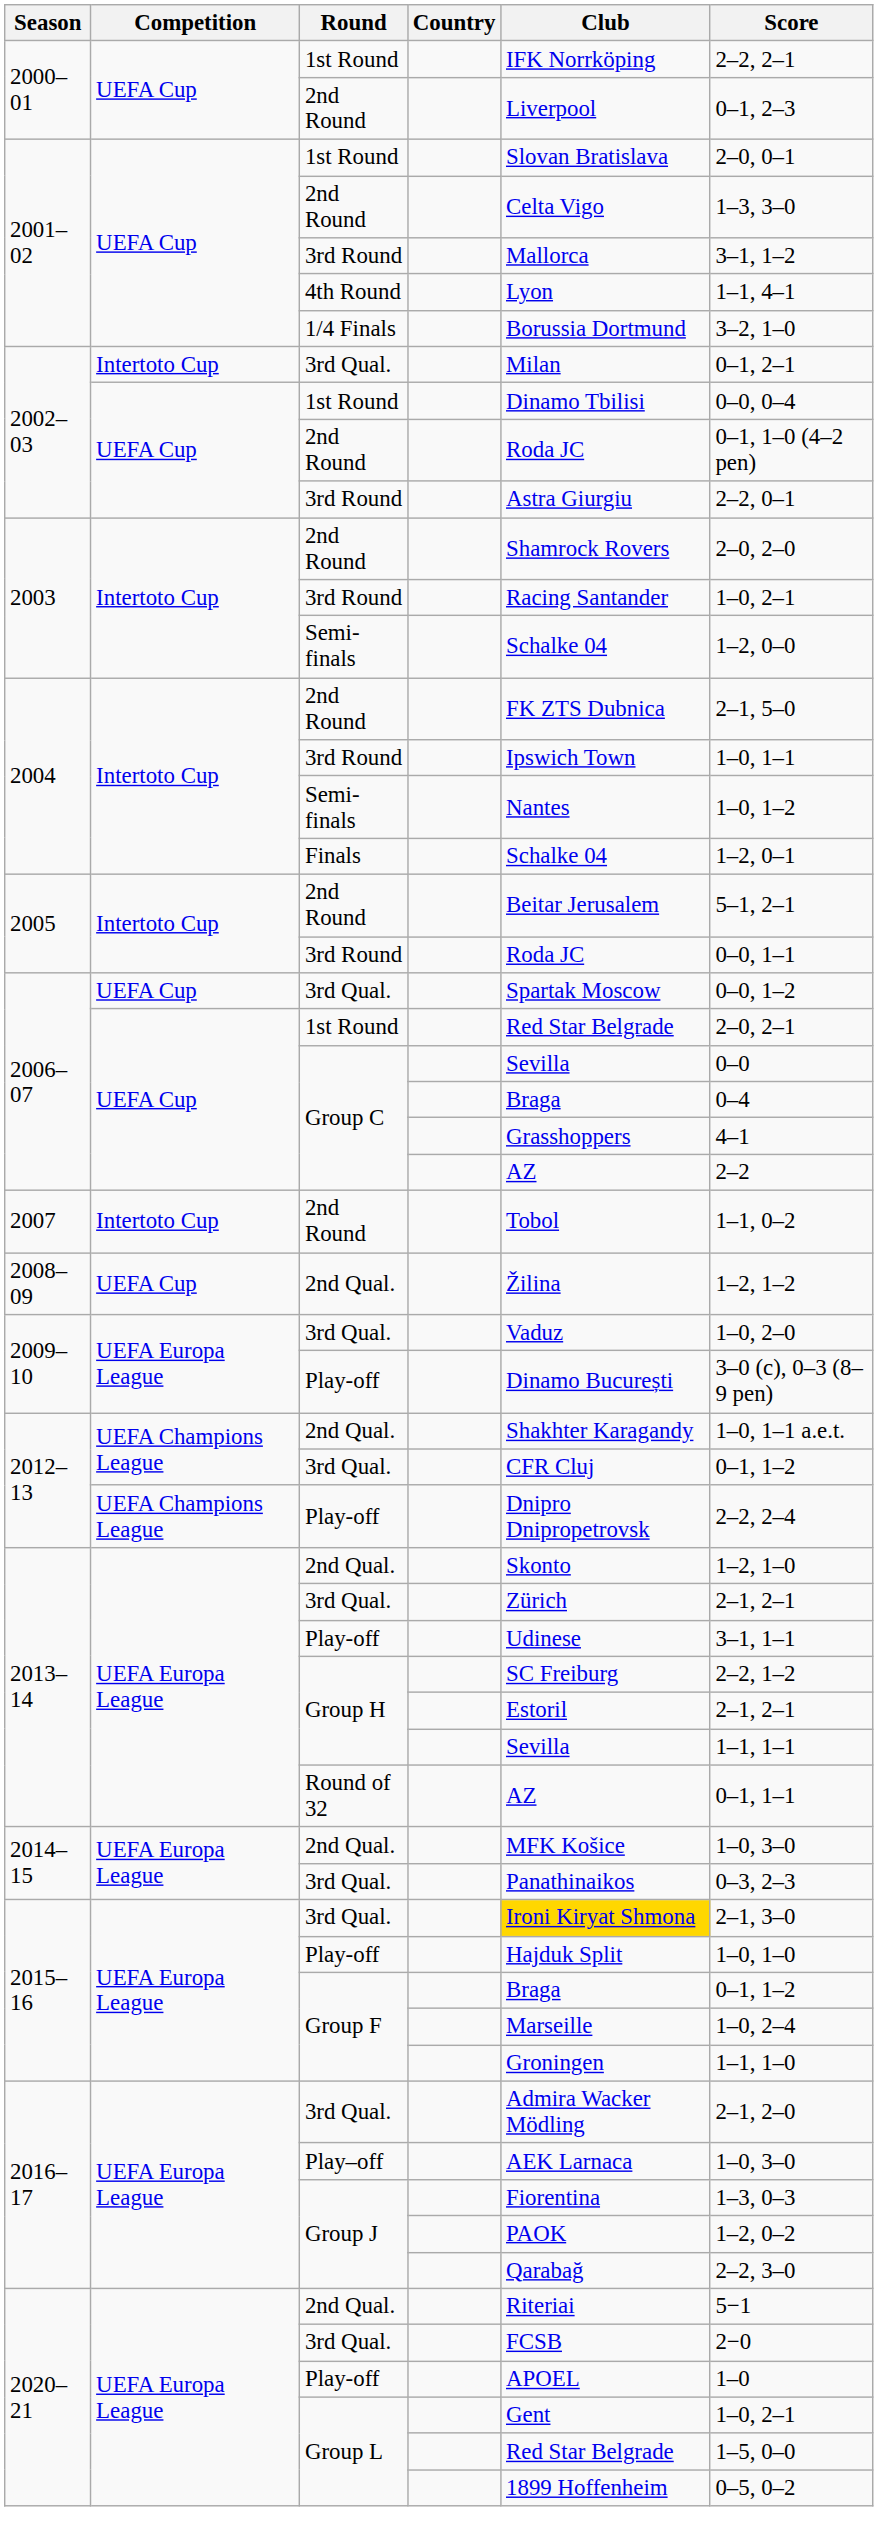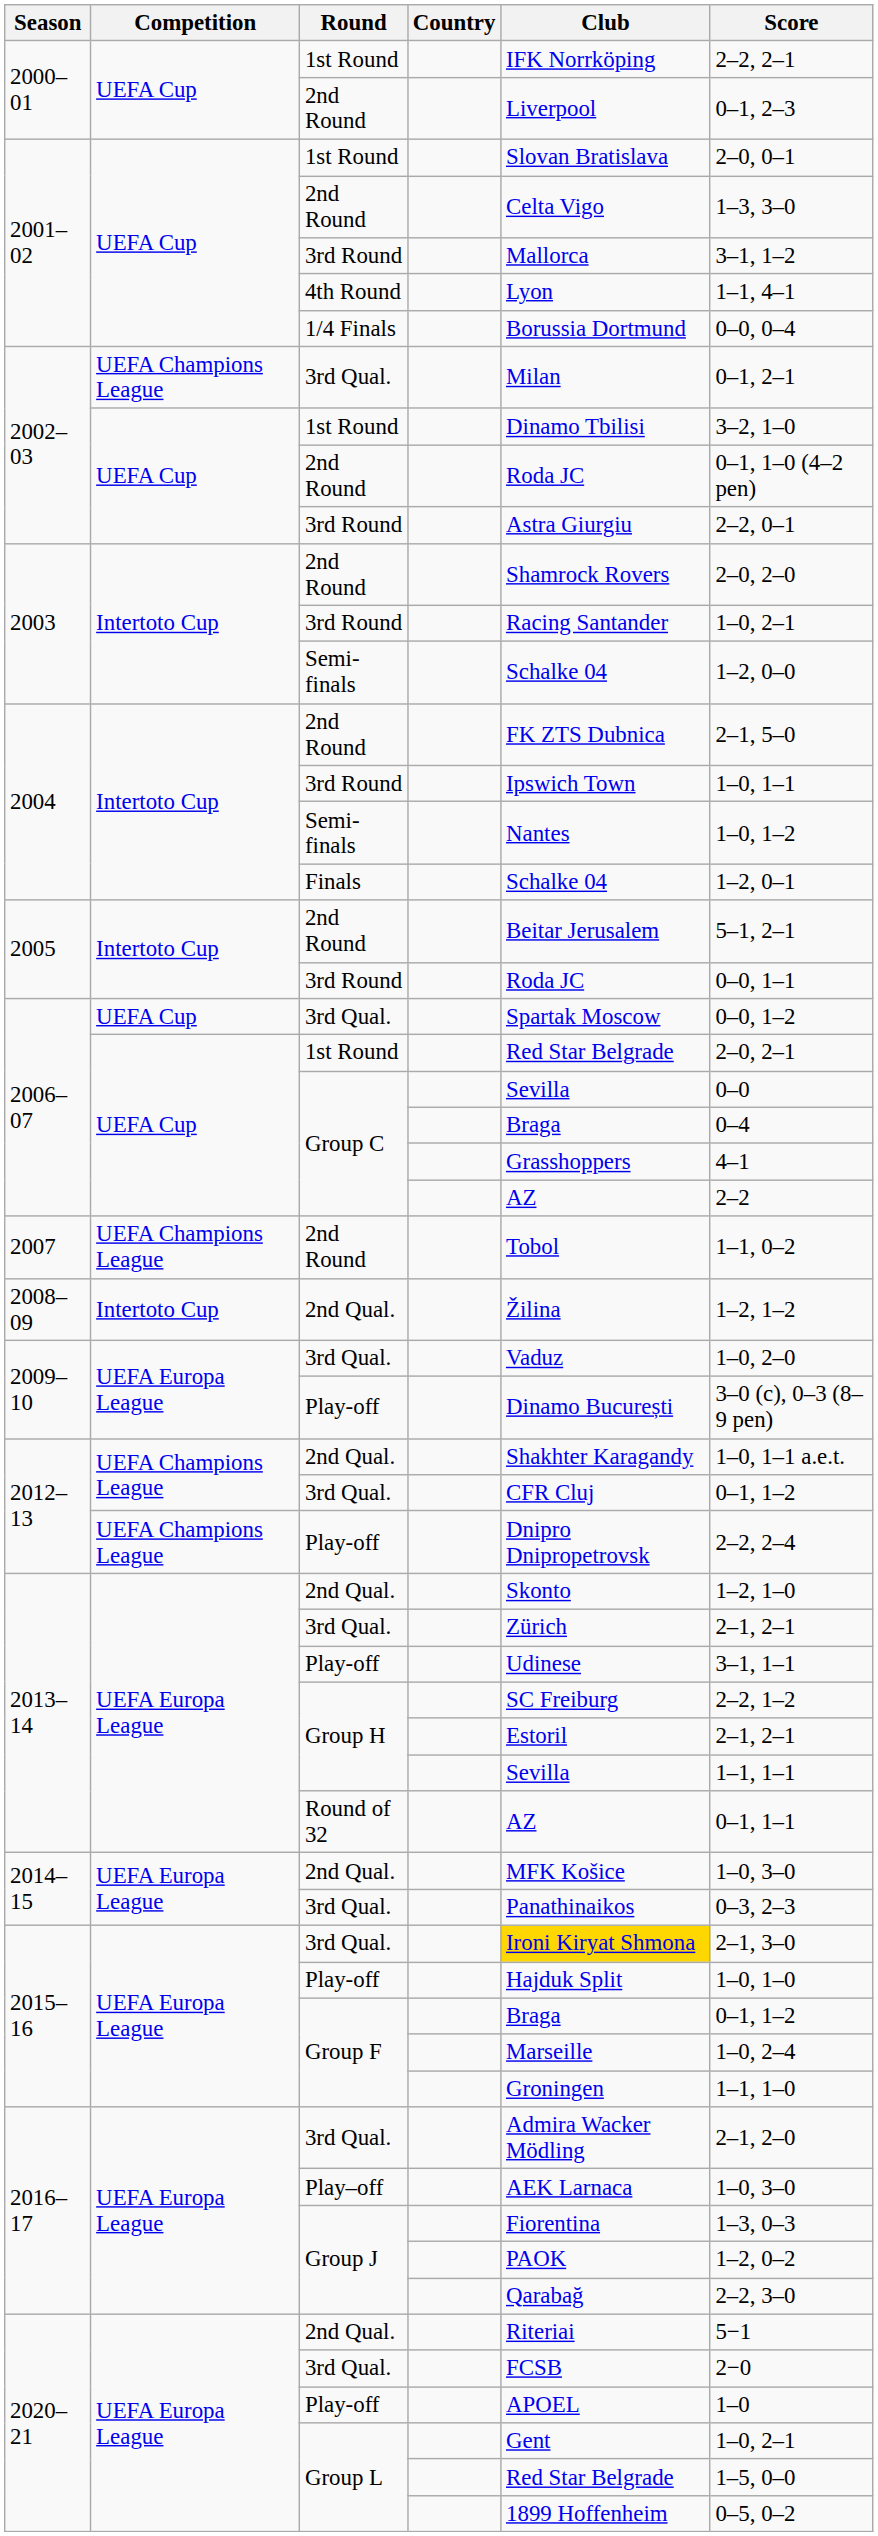 <table class="wikitable">
 <tr>
 <th>Season</th>
 <th>Competition</th>
 <th>Round</th>
 <th>Country</th>
 <th>Club</th>
 <th>Score</th>
 </tr>
 <tr>
 <td rowspan=2>2000–01</td>
 <td rowspan=2><a href='#'>UEFA Cup</a></td>
 <td>1st Round</td>
 <td style="text-align:center"></td>
 <td><a href='#'>IFK Norrköping</a></td>
 <td>2–2, 2–1</td>
 </tr>
 <tr>
 <td>2nd Round</td>
 <td style="text-align:center"></td>
 <td><a href='#'>Liverpool</a></td>
 <td>0–1, 2–3</td>
 </tr>
 <tr>
 <td rowspan=5>2001–02</td>
 <td rowspan=5><a href='#'>UEFA Cup</a></td>
 <td>1st Round</td>
 <td style="text-align:center"></td>
 <td><a href='#'>Slovan Bratislava</a></td>
 <td>2–0, 0–1</td>
 </tr>
 <tr>
 <td>2nd Round</td>
 <td style="text-align:center"></td>
 <td><a href='#'>Celta Vigo</a></td>
 <td>1–3, 3–0</td>
 </tr>
 <tr>
 <td>3rd Round</td>
 <td style="text-align:center"></td>
 <td><a href='#'>Mallorca</a></td>
 <td>3–1, 1–2</td>
 </tr>
 <tr>
 <td>4th Round</td>
 <td style="text-align:center"></td>
 <td><a href='#'>Lyon</a></td>
 <td>1–1, 4–1</td>
 </tr>
 <tr>
 <td>1/4 Finals</td>
 <td style="text-align:center"></td>
 <td><a href='#'>Borussia Dortmund</a></td>
-<td>3–2, 1–0</td>
+<td>0–0, 0–4</td>
 </tr>
 <tr>
 <td rowspan=4>2002–03</td>
-<td><a href='#'>Intertoto Cup</a></td>
+<td><a href='#'>UEFA Champions League</a></td>
 <td>3rd Qual.</td>
 <td style="text-align:center"></td>
 <td><a href='#'>Milan</a></td>
 <td>0–1, 2–1</td>
 </tr>
 <tr>
 <td rowspan=3><a href='#'>UEFA Cup</a></td>
 <td>1st Round</td>
 <td style="text-align:center"></td>
 <td><a href='#'>Dinamo Tbilisi</a></td>
-<td>0–0, 0–4</td>
+<td>3–2, 1–0</td>
 </tr>
 <tr>
 <td>2nd Round</td>
 <td style="text-align:center"></td>
 <td><a href='#'>Roda JC</a></td>
 <td>0–1, 1–0 (4–2 pen)</td>
 </tr>
 <tr>
 <td>3rd Round</td>
 <td style="text-align:center"></td>
 <td><a href='#'>Astra Giurgiu</a></td>
 <td>2–2, 0–1</td>
 </tr>
 <tr>
 <td rowspan=3>2003</td>
 <td rowspan=3><a href='#'>Intertoto Cup</a></td>
 <td>2nd Round</td>
 <td style="text-align:center"></td>
 <td><a href='#'>Shamrock Rovers</a></td>
 <td>2–0, 2–0</td>
 </tr>
 <tr>
 <td>3rd Round</td>
 <td style="text-align:center"></td>
 <td><a href='#'>Racing Santander</a></td>
 <td>1–0, 2–1</td>
 </tr>
 <tr>
 <td>Semi-finals</td>
 <td style="text-align:center"></td>
 <td><a href='#'>Schalke 04</a></td>
 <td>1–2, 0–0</td>
 </tr>
 <tr>
 <td rowspan=4>2004</td>
 <td rowspan=4><a href='#'>Intertoto Cup</a></td>
 <td>2nd Round</td>
 <td style="text-align:center"></td>
 <td><a href='#'>FK ZTS Dubnica</a></td>
 <td>2–1, 5–0</td>
 </tr>
 <tr>
 <td>3rd Round</td>
 <td style="text-align:center"></td>
 <td><a href='#'>Ipswich Town</a></td>
 <td>1–0, 1–1</td>
 </tr>
 <tr>
 <td>Semi-finals</td>
 <td style="text-align:center"></td>
 <td><a href='#'>Nantes</a></td>
 <td>1–0, 1–2</td>
 </tr>
 <tr>
 <td>Finals</td>
 <td style="text-align:center"></td>
 <td><a href='#'>Schalke 04</a></td>
 <td>1–2, 0–1</td>
 </tr>
 <tr>
 <td rowspan=2>2005</td>
 <td rowspan=2><a href='#'>Intertoto Cup</a></td>
 <td>2nd Round</td>
 <td style="text-align:center"></td>
 <td><a href='#'>Beitar Jerusalem</a></td>
 <td>5–1, 2–1</td>
 </tr>
 <tr>
 <td>3rd Round</td>
 <td style="text-align:center"></td>
 <td><a href='#'>Roda JC</a></td>
 <td>0–0, 1–1</td>
 </tr>
 <tr>
 <td rowspan=6>2006–07</td>
 <td><a href='#'>UEFA Cup</a></td>
 <td>3rd Qual.</td>
 <td style="text-align:center"></td>
 <td><a href='#'>Spartak Moscow</a></td>
 <td>0–0, 1–2</td>
 </tr>
 <tr>
 <td rowspan=5><a href='#'>UEFA Cup</a></td>
 <td>1st Round</td>
 <td style="text-align:center"></td>
 <td><a href='#'>Red Star Belgrade</a></td>
 <td>2–0, 2–1</td>
 </tr>
 <tr>
 <td rowspan=4>Group C</td>
 <td style="text-align:center"></td>
 <td><a href='#'>Sevilla</a></td>
 <td>0–0</td>
 </tr>
 <tr>
 <td style="text-align:center"></td>
 <td><a href='#'>Braga</a></td>
 <td>0–4</td>
 </tr>
 <tr>
 <td style="text-align:center"></td>
 <td><a href='#'>Grasshoppers</a></td>
 <td>4–1</td>
 </tr>
 <tr>
 <td style="text-align:center"></td>
 <td><a href='#'>AZ</a></td>
 <td>2–2</td>
 </tr>
 <tr>
 <td>2007</td>
-<td><a href='#'>Intertoto Cup</a></td>
+<td><a href='#'>UEFA Champions League</a></td>
 <td>2nd Round</td>
 <td style="text-align:center"></td>
 <td><a href='#'>Tobol</a></td>
 <td>1–1, 0–2</td>
 </tr>
 <tr>
 <td>2008–09</td>
-<td><a href='#'>UEFA Cup</a></td>
+<td><a href='#'>Intertoto Cup</a></td>
 <td>2nd Qual.</td>
 <td style="text-align:center"></td>
 <td><a href='#'>Žilina</a></td>
 <td>1–2, 1–2</td>
 </tr>
 <tr>
 <td rowspan=2>2009–10</td>
 <td rowspan=2><a href='#'>UEFA Europa League</a></td>
 <td>3rd Qual.</td>
 <td style="text-align:center"></td>
 <td><a href='#'>Vaduz</a></td>
 <td>1–0, 2–0</td>
 </tr>
 <tr>
 <td>Play-off</td>
 <td style="text-align:center"></td>
 <td><a href='#'>Dinamo București</a></td>
 <td>3–0 (c), 0–3 (8–9 pen)</td>
 </tr>
 <tr>
 <td rowspan=3>2012–13</td>
 <td rowspan=2><a href='#'>UEFA Champions League</a></td>
 <td>2nd Qual.</td>
 <td style="text-align:center"></td>
 <td><a href='#'>Shakhter Karagandy</a></td>
 <td>1–0, 1–1 a.e.t.</td>
 </tr>
 <tr>
 <td>3rd Qual.</td>
 <td style="text-align:center"></td>
 <td><a href='#'>CFR Cluj</a></td>
 <td>0–1, 1–2</td>
 </tr>
 <tr>
 <td><a href='#'>UEFA Champions League</a></td>
 <td>Play-off</td>
 <td style="text-align:center"></td>
 <td><a href='#'>Dnipro Dnipropetrovsk</a></td>
 <td>2–2, 2–4</td>
 </tr>
 <tr>
 <td rowspan=7>2013–14</td>
 <td rowspan=7><a href='#'>UEFA Europa League</a></td>
 <td>2nd Qual.</td>
 <td style="text-align:center"></td>
 <td><a href='#'>Skonto</a></td>
 <td>1–2, 1–0</td>
 </tr>
 <tr>
 <td>3rd Qual.</td>
 <td style="text-align:center"></td>
 <td><a href='#'>Zürich</a></td>
 <td>2–1, 2–1</td>
 </tr>
 <tr>
 <td>Play-off</td>
 <td style="text-align:center"></td>
 <td><a href='#'>Udinese</a></td>
 <td>3–1, 1–1</td>
 </tr>
 <tr>
 <td rowspan=3>Group H</td>
 <td style="text-align:center"></td>
 <td><a href='#'>SC Freiburg</a></td>
 <td>2–2, 1–2</td>
 </tr>
 <tr>
 <td style="text-align:center"></td>
 <td><a href='#'>Estoril</a></td>
 <td>2–1, 2–1</td>
 </tr>
 <tr>
 <td style="text-align:center"></td>
 <td><a href='#'>Sevilla</a></td>
 <td>1–1, 1–1</td>
 </tr>
 <tr>
 <td>Round of 32</td>
 <td style="text-align:center"></td>
 <td><a href='#'>AZ</a></td>
 <td>0–1, 1–1</td>
 </tr>
 <tr>
 <td rowspan=2>2014–15</td>
 <td rowspan=2><a href='#'>UEFA Europa League</a></td>
 <td>2nd Qual.</td>
 <td style="text-align:center"></td>
 <td><a href='#'>MFK Košice</a></td>
 <td>1–0, 3–0</td>
 </tr>
 <tr>
 <td>3rd Qual.</td>
 <td style="text-align:center"></td>
 <td><a href='#'>Panathinaikos</a></td>
 <td>0–3, 2–3</td>
 </tr>
 <tr>
 <td rowspan=5>2015–16</td>
 <td rowspan=5><a href='#'>UEFA Europa League</a></td>
 <td>3rd Qual.</td>
 <td style="text-align:center"></td>
 <td style="background: gold;"><a href='#'>Ironi Kiryat Shmona</a></td>
 <td>2–1, 3–0</td>
 </tr>
 <tr>
 <td>Play-off</td>
 <td style="text-align:center"></td>
 <td><a href='#'>Hajduk Split</a></td>
 <td>1–0, 1–0</td>
 </tr>
 <tr>
 <td rowspan=3>Group F</td>
 <td style="text-align:center"></td>
 <td><a href='#'>Braga</a></td>
 <td>0–1, 1–2</td>
 </tr>
 <tr>
 <td style="text-align:center"></td>
 <td><a href='#'>Marseille</a></td>
 <td>1–0, 2–4</td>
 </tr>
 <tr>
 <td style="text-align:center"></td>
 <td><a href='#'>Groningen</a></td>
 <td>1–1, 1–0</td>
 </tr>
 <tr>
 <td rowspan=5>2016–17</td>
 <td rowspan=5><a href='#'>UEFA Europa League</a></td>
 <td>3rd Qual.</td>
 <td style="text-align:center"></td>
 <td><a href='#'>Admira Wacker Mödling</a></td>
 <td>2–1, 2–0</td>
 </tr>
 <tr>
 <td>Play–off</td>
 <td style="text-align:center"></td>
 <td><a href='#'>AEK Larnaca</a></td>
 <td>1–0, 3–0</td>
 </tr>
 <tr>
 <td rowspan=3>Group J</td>
 <td style="text-align:center"></td>
 <td><a href='#'>Fiorentina</a></td>
 <td>1–3, 0–3</td>
 </tr>
 <tr>
 <td style="text-align:center"></td>
 <td><a href='#'>PAOK</a></td>
 <td>1–2, 0–2</td>
 </tr>
 <tr>
 <td style="text-align:center"></td>
 <td><a href='#'>Qarabağ</a></td>
 <td>2–2, 3–0</td>
 </tr>
 <tr>
 <td rowspan=6>2020–21</td>
 <td rowspan=6><a href='#'>UEFA Europa League</a></td>
 <td>2nd Qual.</td>
 <td style="text-align:center"></td>
 <td><a href='#'>Riteriai</a></td>
 <td>5−1</td>
 </tr>
 <tr>
 <td>3rd Qual.</td>
 <td style="text-align:center"></td>
 <td><a href='#'>FCSB</a></td>
 <td>2−0</td>
 </tr>
 <tr>
 <td>Play-off</td>
 <td style="text-align:center"></td>
 <td><a href='#'>APOEL</a></td>
 <td>1–0</td>
 </tr>
 <tr>
 <td rowspan=3>Group L</td>
 <td style="text-align:center"></td>
 <td><a href='#'>Gent</a></td>
 <td>1–0, 2–1</td>
 </tr>
 <tr>
 <td style="text-align:center"></td>
 <td><a href='#'>Red Star Belgrade</a></td>
 <td>1–5, 0–0</td>
 </tr>
 <tr>
 <td style="text-align:center"></td>
 <td><a href='#'>1899 Hoffenheim</a></td>
 <td>0–5, 0–2</td>
 </tr>
 </table>
